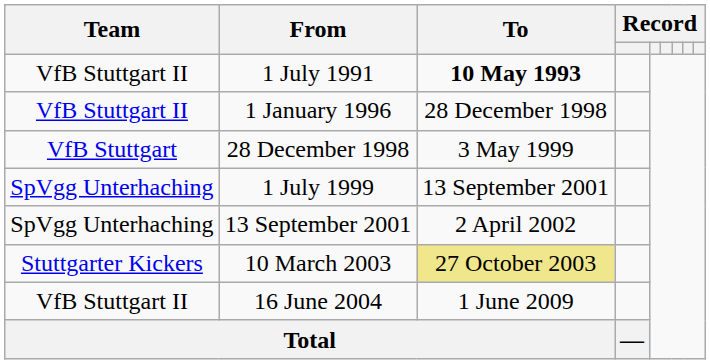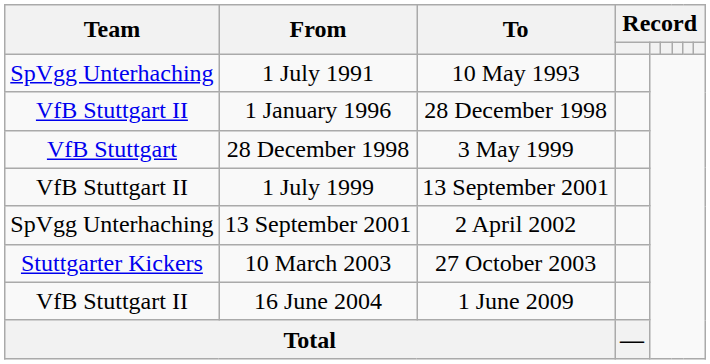 <table class="wikitable" style="text-align: center">
 <tr>
 <th rowspan="2">Team</th>
 <th rowspan="2">From</th>
 <th rowspan="2">To</th>
 <th colspan="6">Record</th>
 </tr>
 <tr>
 <th></th>
 <th></th>
 <th></th>
 <th></th>
 <th></th>
 <th></th>
 </tr>
 <tr>
-<td>VfB Stuttgart II</td>
+<td><a href='#'>SpVgg Unterhaching</a></td>
 <td>1 July 1991</td>
-<td><strong>10 May 1993<br></strong></td>
+<td>10 May 1993<br></td>
 <td></td>
 </tr>
 <tr>
 <td><a href='#'>VfB Stuttgart II</a></td>
 <td>1 January 1996</td>
 <td>28 December 1998<br></td>
 <td></td>
 </tr>
 <tr>
 <td><a href='#'>VfB Stuttgart</a></td>
 <td>28 December 1998</td>
 <td>3 May 1999<br></td>
 <td></td>
 </tr>
 <tr>
-<td><a href='#'>SpVgg Unterhaching</a></td>
+<td>VfB Stuttgart II</td>
 <td>1 July 1999</td>
 <td>13 September 2001<br></td>
 <td></td>
 </tr>
 <tr>
 <td>SpVgg Unterhaching</td>
 <td>13 September 2001</td>
 <td>2 April 2002<br></td>
 <td></td>
 </tr>
 <tr>
 <td><a href='#'>Stuttgarter Kickers</a></td>
 <td>10 March 2003</td>
-<td style="background: khaki;">27 October 2003<br></td>
+<td>27 October 2003<br></td>
 <td></td>
 </tr>
 <tr>
 <td>VfB Stuttgart II</td>
 <td>16 June 2004</td>
 <td>1 June 2009<br></td>
 <td></td>
 </tr>
 <tr>
 <th colspan="3">Total<br></th>
 <th>—</th>
 </tr>
 </table>
